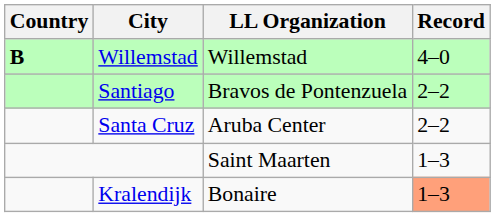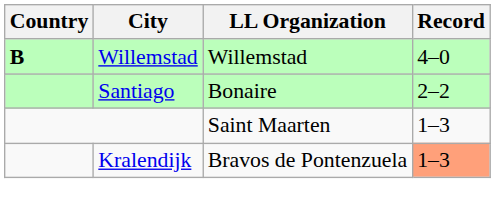 <table class="wikitable">
 <tr>
 <th>Country</th>
 <th>City</th>
 <th>LL Organization</th>
 <th>Record</th>
 </tr>
 <tr style="background:#bfb;">
 <td><strong> B</strong></td>
 <td><a href='#'>Willemstad</a></td>
 <td>Willemstad</td>
 <td>4–0</td>
 </tr>
 <tr style="background:#bfb;">
 <td><strong></strong></td>
 <td><a href='#'>Santiago</a></td>
-<td>Bravos de Pontenzuela</td>
-<td>2–2</td>
-</tr>
-<tr>
-<td><strong></strong></td>
-<td><a href='#'>Santa Cruz</a></td>
-<td>Aruba Center</td>
+<td>Bonaire</td>
 <td>2–2</td>
 </tr>
 <tr>
 <td colspan="2"><strong></strong></td>
 <td>Saint Maarten</td>
 <td>1–3</td>
 </tr>
 <tr>
 <td><strong></strong></td>
 <td><a href='#'>Kralendijk</a></td>
-<td>Bonaire</td>
+<td>Bravos de Pontenzuela</td>
 <td style="background: lightsalmon;">1–3</td>
 </tr>
 </table>
